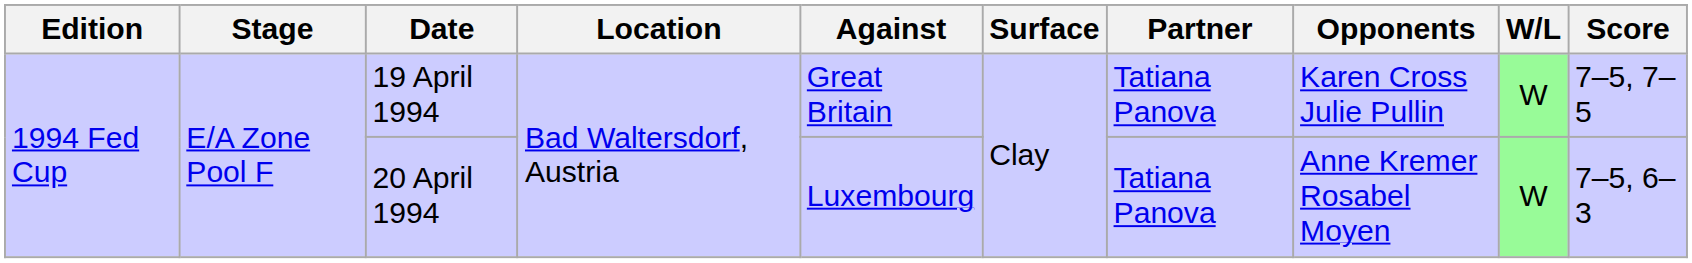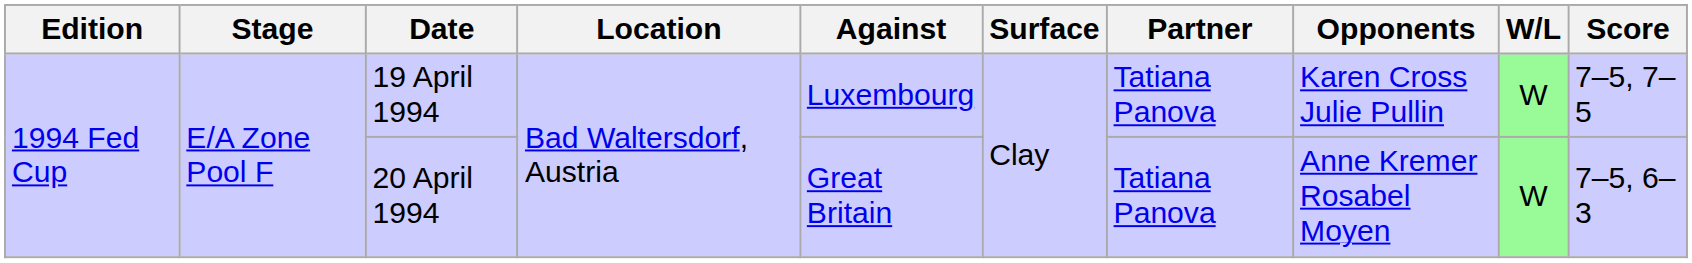 <table class=wikitable style=font-size:97%>
 <tr>
 <th>Edition</th>
 <th>Stage</th>
 <th>Date</th>
 <th>Location</th>
 <th>Against</th>
 <th>Surface</th>
 <th>Partner</th>
 <th>Opponents</th>
 <th>W/L</th>
 <th>Score</th>
 </tr>
 <tr style="background:#ccf;">
 <td rowspan="2"><a href='#'>1994 Fed Cup</a></td>
 <td rowspan="2"><a href='#'>E/A Zone Pool F</a></td>
 <td>19 April 1994</td>
 <td rowspan="2"><a href='#'>Bad Waltersdorf</a>, Austria</td>
-<td> <a href='#'>Great Britain</a></td>
+<td> <a href='#'>Luxembourg</a></td>
 <td rowspan="2">Clay</td>
 <td> <a href='#'>Tatiana Panova</a></td>
 <td> <a href='#'>Karen Cross</a> <br>  <a href='#'>Julie Pullin</a></td>
 <td style="text-align:center; background:#98fb98;">W</td>
 <td>7–5, 7–5</td>
 </tr>
 <tr style="background:#ccf;">
 <td>20 April 1994</td>
-<td> <a href='#'>Luxembourg</a></td>
+<td> <a href='#'>Great Britain</a></td>
 <td> <a href='#'>Tatiana Panova</a></td>
 <td> <a href='#'>Anne Kremer</a> <br>  <a href='#'>Rosabel Moyen</a></td>
 <td style="text-align:center; background:#98fb98;">W</td>
 <td>7–5, 6–3</td>
 </tr>
 </table>
